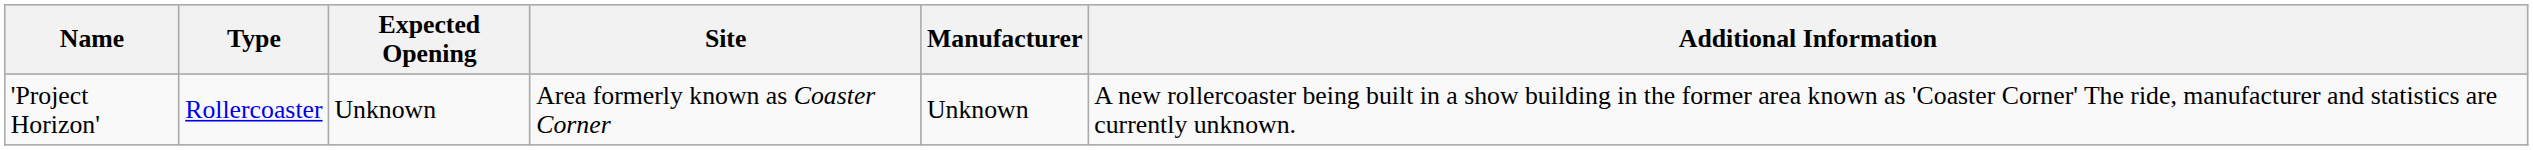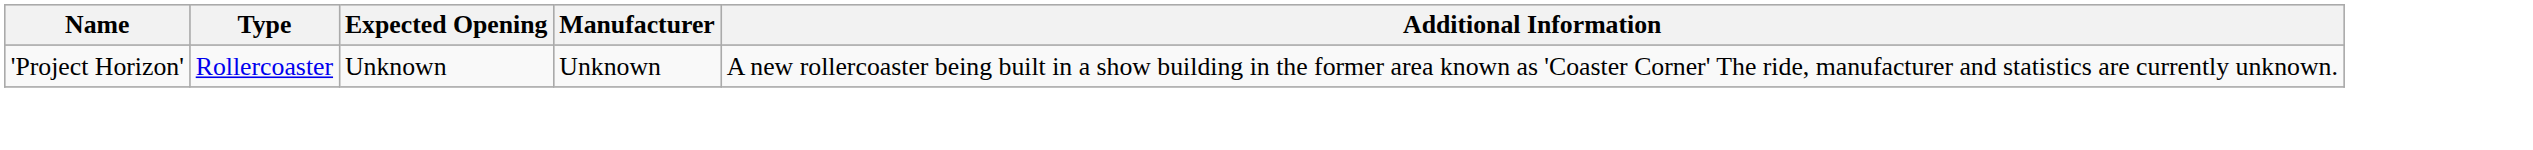 <table class=wikitable>
 <tr>
 <th>Name</th>
 <th>Type</th>
 <th>Expected Opening</th>
-<th>Site</th>
 <th>Manufacturer</th>
 <th>Additional Information</th>
 </tr>
 <tr>
 <td>'Project Horizon'</td>
 <td><a href='#'>Rollercoaster</a></td>
 <td>Unknown</td>
-<td>Area formerly known as <em>Coaster Corner</em></td>
 <td>Unknown</td>
 <td>A new rollercoaster being built in a show building in the former area known as 'Coaster Corner' The ride, manufacturer and statistics are currently unknown.</td>
 </tr>
 </table>
